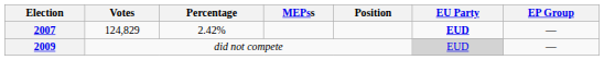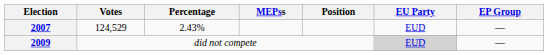 <table class=wikitable style="text-align: right;" width=70%>
 <tr>
 <th>Election</th>
 <th>Votes</th>
 <th>Percentage</th>
 <th><a href='#'>MEPs</a>s</th>
 <th>Position</th>
 <th><a href='#'>EU Party</a></th>
 <th><a href='#'>EP Group</a></th>
 </tr>
 <tr style="text-align:center;">
 <th><a href='#'>2007</a></th>
-<td>124,829</td>
-<td>2.42%</td>
+<td>124,529</td>
+<td>2.43%</td>
 <td></td>
 <td></td>
-<td><strong><a href='#'>EUD</a></strong></td>
+<td><a href='#'>EUD</a></td>
 <td>—</td>
 </tr>
 <tr style="text-align:center;">
 <th><a href='#'>2009</a></th>
 <td colspan=4><em>did not compete</em></td>
 <td style="background: lightgrey;"><a href='#'>EUD</a></td>
 <td>—</td>
 </tr>
 </table>
